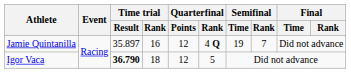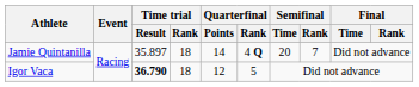 <table class="wikitable" style="font-size:90%">
 <tr>
 <th rowspan=2>Athlete</th>
 <th rowspan=2>Event</th>
 <th colspan="2">Time trial</th>
 <th colspan="2">Quarterfinal</th>
 <th colspan="2">Semifinal</th>
 <th colspan="2">Final</th>
 </tr>
 <tr style="font-size:95%">
 <th>Result</th>
 <th>Rank</th>
 <th>Points</th>
 <th>Rank</th>
 <th>Time</th>
 <th>Rank</th>
 <th>Time</th>
 <th>Rank</th>
 </tr>
 <tr align=center>
 <td align=left><a href='#'>Jamie Quintanilla</a></td>
 <td align=left rowspan=2><a href='#'>Racing</a></td>
 <td>35.897</td>
-<td>16</td>
-<td>12</td>
+<td>18</td>
+<td>14</td>
 <td>4 <strong>Q</strong></td>
-<td>19</td>
+<td>20</td>
 <td>7</td>
 <td colspan="2">Did not advance</td>
 </tr>
 <tr align=center>
 <td align=left><a href='#'>Igor Vaca</a></td>
 <td><strong>36.790</strong></td>
 <td>18</td>
 <td>12</td>
 <td>5</td>
 <td colspan="4">Did not advance</td>
 </tr>
 </table>
